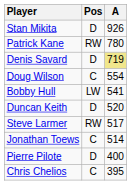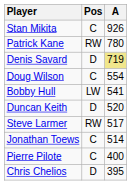 <table class="wikitable" style="text-align:center">
 <tr>
 <th style="text-align:left;">Player</th>
 <th>Pos</th>
 <th>A</th>
 </tr>
 <tr>
 <td style="text-align:left;"><a href='#'>Stan Mikita</a></td>
-<td>D</td>
+<td>C</td>
 <td>926</td>
 </tr>
 <tr>
 <td style="text-align:left;"><a href='#'>Patrick Kane</a></td>
 <td>RW</td>
 <td>780</td>
 </tr>
 <tr>
 <td style="text-align:left;"><a href='#'>Denis Savard</a></td>
 <td>D</td>
 <td style="background: khaki;">719</td>
 </tr>
 <tr>
 <td style="text-align:left;"><a href='#'>Doug Wilson</a></td>
 <td>C</td>
 <td>554</td>
 </tr>
 <tr>
 <td style="text-align:left;"><a href='#'>Bobby Hull</a></td>
 <td>LW</td>
 <td>541</td>
 </tr>
 <tr>
 <td style="text-align:left;"><a href='#'>Duncan Keith</a></td>
 <td>D</td>
 <td>520</td>
 </tr>
 <tr>
 <td style="text-align:left;"><a href='#'>Steve Larmer</a></td>
 <td>RW</td>
 <td>517</td>
 </tr>
 <tr>
 <td style="text-align:left;"><a href='#'>Jonathan Toews</a></td>
 <td>C</td>
 <td>514</td>
 </tr>
 <tr>
 <td style="text-align:left;"><a href='#'>Pierre Pilote</a></td>
-<td>D</td>
+<td>C</td>
 <td>400</td>
 </tr>
 <tr>
 <td style="text-align:left;"><a href='#'>Chris Chelios</a></td>
-<td>C</td>
+<td>D</td>
 <td>395</td>
 </tr>
 </table>
